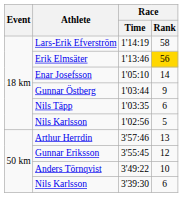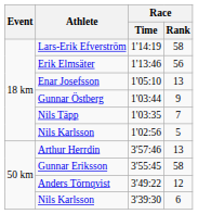 <table class="wikitable" border="1" style="font-size:90%">
 <tr>
 <th rowspan=2>Event</th>
 <th rowspan=2>Athlete</th>
 <th colspan=2>Race</th>
 </tr>
 <tr>
 <th>Time</th>
 <th>Rank</th>
 </tr>
 <tr>
 <td rowspan=6>18 km</td>
 <td><a href='#'>Lars-Erik Efverström</a></td>
 <td align=center>1'14:19</td>
 <td align=center>58</td>
 </tr>
 <tr>
 <td><a href='#'>Erik Elmsäter</a></td>
 <td align=center>1'13:46</td>
-<td align=center style="background: gold;">56</td>
+<td align=center>56</td>
 </tr>
 <tr>
 <td><a href='#'>Enar Josefsson</a></td>
 <td align=center>1'05:10</td>
-<td align=center>14</td>
+<td align=center>13</td>
 </tr>
 <tr>
 <td><a href='#'>Gunnar Östberg</a></td>
 <td align=center>1'03:44</td>
 <td align=center>9</td>
 </tr>
 <tr>
 <td><a href='#'>Nils Täpp</a></td>
 <td align=center>1'03:35</td>
-<td align=center>6</td>
+<td align=center>7</td>
 </tr>
 <tr>
 <td><a href='#'>Nils Karlsson</a></td>
 <td align=center>1'02:56</td>
 <td align=center>5</td>
 </tr>
 <tr>
 <td rowspan=4>50 km</td>
 <td><a href='#'>Arthur Herrdin</a></td>
 <td align=center>3'57:46</td>
 <td align=center>13</td>
 </tr>
 <tr>
 <td><a href='#'>Gunnar Eriksson</a></td>
 <td align=center>3'55:45</td>
-<td align=center>12</td>
+<td align=center>58</td>
 </tr>
 <tr>
 <td><a href='#'>Anders Törnqvist</a></td>
 <td align=center>3'49:22</td>
-<td align=center>10</td>
+<td align=center>12</td>
 </tr>
 <tr>
 <td><a href='#'>Nils Karlsson</a></td>
 <td align=center>3'39:30</td>
 <td align=center>6</td>
 </tr>
 </table>
